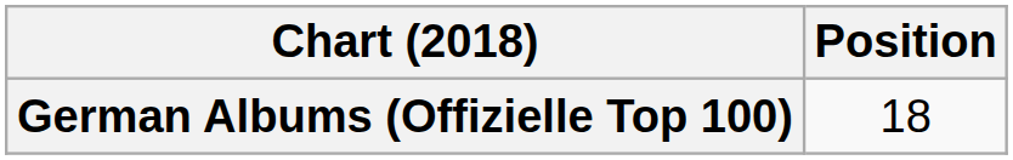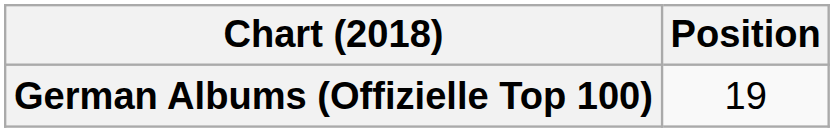 <table class="wikitable sortable plainrowheaders" style="text-align:center">
 <tr>
 <th scope="col">Chart (2018)</th>
 <th scope="col">Position</th>
 </tr>
 <tr>
 <th scope="row">German Albums (Offizielle Top 100)</th>
-<td>18</td>
+<td>19</td>
 </tr>
 </table>
